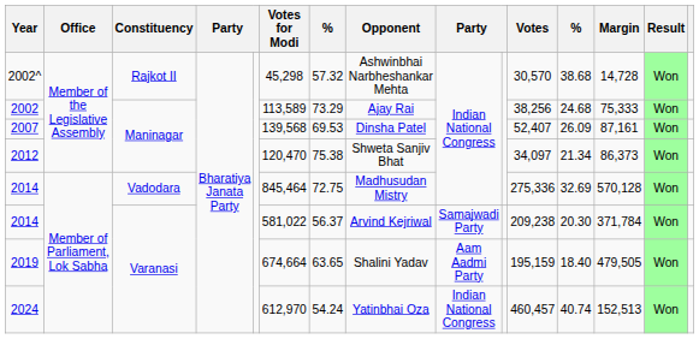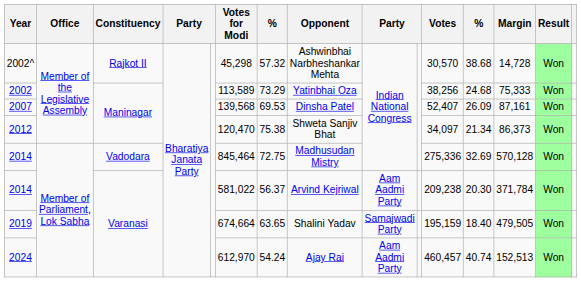 <table class="wikitable" style="width:70%; text-align: center;">
 <tr>
 <th>Year</th>
 <th>Office</th>
 <th>Constituency</th>
 <th colspan="2">Party</th>
 <th>Votes for Modi</th>
 <th>%</th>
 <th>Opponent</th>
 <th colspan="2">Party</th>
 <th>Votes</th>
 <th>%</th>
 <th>Margin</th>
 <th>Result</th>
 <th></th>
 </tr>
 <tr>
 <td>2002^</td>
 <td rowspan="4"><a href='#'>Member of the Legislative Assembly</a></td>
 <td><a href='#'>Rajkot II</a></td>
 <td rowspan="8"><a href='#'>Bharatiya Janata Party</a></td>
 <td rowspan="8"></td>
 <td>45,298</td>
 <td>57.32</td>
 <td>Ashwinbhai Narbheshankar Mehta</td>
 <td rowspan="5"><a href='#'>Indian National Congress</a></td>
 <td rowspan="5"></td>
 <td>30,570</td>
 <td>38.68</td>
 <td>14,728</td>
 <td style="background:#9EFF9E;color:#000;vertical-align:middle;text-align:center;" class="yes table-yes2 notheme">Won</td>
 <td></td>
 </tr>
 <tr>
 <td><a href='#'>2002</a></td>
 <td rowspan="3"><a href='#'>Maninagar</a></td>
 <td>113,589</td>
 <td>73.29</td>
-<td><a href='#'>Ajay Rai</a></td>
+<td><a href='#'>Yatinbhai Oza</a></td>
 <td>38,256</td>
 <td>24.68</td>
 <td>75,333</td>
 <td style="background:#9EFF9E;color:#000;vertical-align:middle;text-align:center;" class="yes table-yes2 notheme">Won</td>
 <td></td>
 </tr>
 <tr>
 <td><a href='#'>2007</a></td>
 <td>139,568</td>
 <td>69.53</td>
 <td><a href='#'>Dinsha Patel</a></td>
 <td>52,407</td>
 <td>26.09</td>
 <td>87,161</td>
 <td style="background:#9EFF9E;color:#000;vertical-align:middle;text-align:center;" class="yes table-yes2 notheme">Won</td>
 <td></td>
 </tr>
 <tr>
 <td><a href='#'>2012</a></td>
 <td>120,470</td>
 <td>75.38</td>
 <td>Shweta Sanjiv Bhat</td>
 <td>34,097</td>
 <td>21.34</td>
 <td>86,373</td>
 <td style="background:#9EFF9E;color:#000;vertical-align:middle;text-align:center;" class="yes table-yes2 notheme">Won</td>
 <td></td>
 </tr>
 <tr>
 <td><a href='#'>2014</a></td>
 <td rowspan="4"><a href='#'>Member of Parliament, Lok Sabha</a></td>
 <td><a href='#'>Vadodara</a></td>
 <td>845,464</td>
 <td>72.75</td>
 <td><a href='#'>Madhusudan Mistry</a></td>
 <td>275,336</td>
 <td>32.69</td>
 <td>570,128</td>
 <td style="background:#9EFF9E;color:#000;vertical-align:middle;text-align:center;" class="yes table-yes2 notheme">Won</td>
 <td></td>
 </tr>
 <tr>
 <td><a href='#'>2014</a></td>
 <td rowspan="3"><a href='#'>Varanasi</a></td>
 <td>581,022</td>
 <td>56.37</td>
 <td><a href='#'>Arvind Kejriwal</a></td>
-<td><a href='#'>Samajwadi Party</a></td>
+<td><a href='#'>Aam Aadmi Party</a></td>
 <td></td>
 <td>209,238</td>
 <td>20.30</td>
 <td>371,784</td>
 <td style="background:#9EFF9E;color:#000;vertical-align:middle;text-align:center;" class="yes table-yes2 notheme">Won</td>
 <td></td>
 </tr>
 <tr>
 <td><a href='#'>2019</a></td>
 <td>674,664</td>
 <td>63.65</td>
 <td>Shalini Yadav</td>
-<td><a href='#'>Aam Aadmi Party</a></td>
+<td><a href='#'>Samajwadi Party</a></td>
 <td></td>
 <td>195,159</td>
 <td>18.40</td>
 <td>479,505</td>
 <td style="background:#9EFF9E;color:#000;vertical-align:middle;text-align:center;" class="yes table-yes2 notheme">Won</td>
 <td></td>
 </tr>
 <tr>
 <td><a href='#'>2024</a></td>
 <td>612,970</td>
 <td>54.24</td>
-<td><a href='#'>Yatinbhai Oza</a></td>
-<td><a href='#'>Indian National Congress</a></td>
+<td><a href='#'>Ajay Rai</a></td>
+<td><a href='#'>Aam Aadmi Party</a></td>
 <td></td>
 <td>460,457</td>
 <td>40.74</td>
 <td>152,513</td>
 <td style="background:#9EFF9E;color:#000;vertical-align:middle;text-align:center;" class="yes table-yes2 notheme">Won</td>
 <td></td>
 </tr>
 </table>
